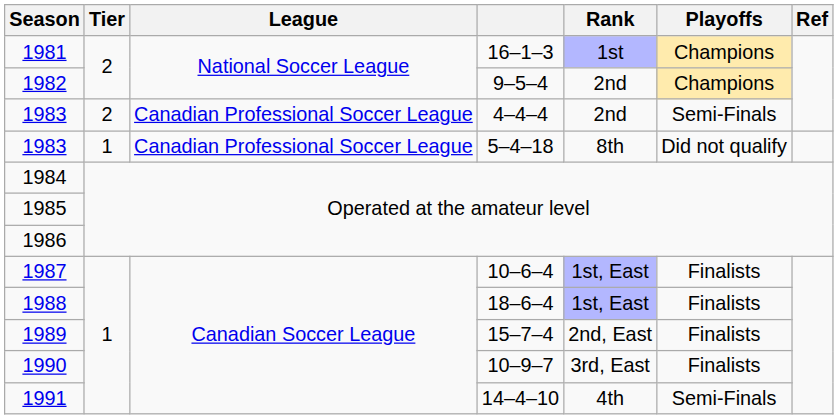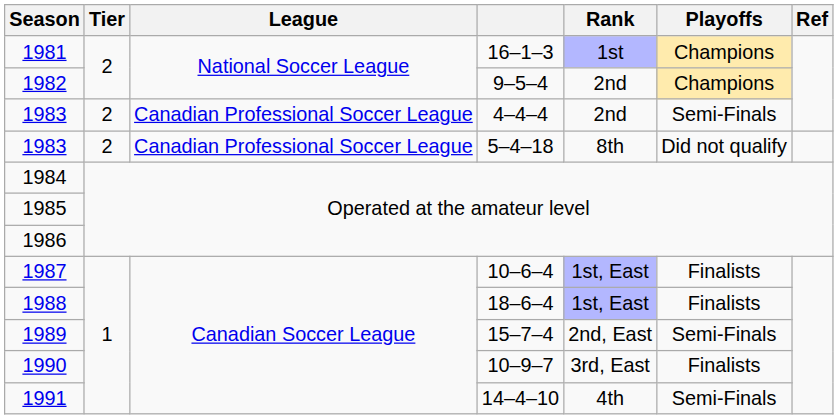 <table class="wikitable" style="text-align: center;">
 <tr>
 <th>Season</th>
 <th>Tier</th>
 <th>League</th>
 <th></th>
 <th>Rank</th>
 <th>Playoffs</th>
 <th>Ref</th>
 </tr>
 <tr>
 <td><a href='#'>1981</a></td>
 <td rowspan=2>2</td>
 <td rowspan=2><a href='#'>National Soccer League</a></td>
 <td>16–1–3</td>
 <td bgcolor="B3B7FF">1st</td>
 <td bgcolor="FFEBAD">Champions</td>
 <td rowspan=3></td>
 </tr>
 <tr>
 <td><a href='#'>1982</a></td>
 <td>9–5–4</td>
 <td>2nd</td>
 <td bgcolor="FFEBAD">Champions</td>
 </tr>
 <tr>
 <td><a href='#'>1983</a></td>
 <td>2</td>
 <td><a href='#'>Canadian Professional Soccer League</a></td>
 <td>4–4–4</td>
 <td>2nd</td>
 <td>Semi-Finals</td>
 </tr>
 <tr>
 <td><a href='#'>1983</a></td>
-<td>1</td>
+<td>2</td>
 <td><a href='#'>Canadian Professional Soccer League</a></td>
 <td>5–4–18</td>
 <td>8th</td>
 <td>Did not qualify</td>
 <td></td>
 </tr>
 <tr>
 <td>1984</td>
 <td rowspan="3" colspan="6">Operated at the amateur level</td>
 </tr>
 <tr>
 <td>1985</td>
 </tr>
 <tr>
 <td>1986</td>
 </tr>
 <tr>
 <td><a href='#'>1987</a></td>
 <td rowspan="5">1</td>
 <td rowspan="5"><a href='#'>Canadian Soccer League</a></td>
 <td>10–6–4</td>
 <td bgcolor="B3B7FF">1st, East</td>
 <td>Finalists</td>
 <td rowspan="5"></td>
 </tr>
 <tr>
 <td><a href='#'>1988</a></td>
 <td>18–6–4</td>
 <td bgcolor="B3B7FF">1st, East</td>
 <td>Finalists</td>
 </tr>
 <tr>
 <td><a href='#'>1989</a></td>
 <td>15–7–4</td>
 <td>2nd, East</td>
-<td>Finalists</td>
+<td>Semi-Finals</td>
 </tr>
 <tr>
 <td><a href='#'>1990</a></td>
 <td>10–9–7</td>
 <td>3rd, East</td>
 <td>Finalists</td>
 </tr>
 <tr>
 <td><a href='#'>1991</a></td>
 <td>14–4–10</td>
 <td>4th</td>
 <td>Semi-Finals</td>
 </tr>
 </table>
